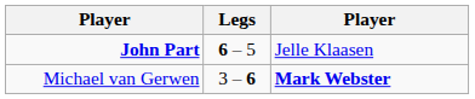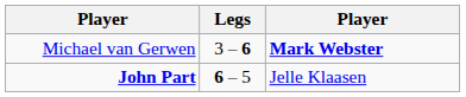 <table class=wikitable style="text-align:center">
 <tr>
 <th width=163>Player</th>
 <th width=50>Legs</th>
 <th width=163>Player</th>
 </tr>
 <tr align=left>
+<td align=right><a href='#'>Michael van Gerwen</a> </td>
+<td align=center>3 – <strong>6</strong></td>
+<td> <strong><a href='#'>Mark Webster</a></strong></td>
+</tr>
+<tr align=left>
 <td align=right><strong><a href='#'>John Part</a></strong> </td>
 <td align=center><strong>6</strong> – 5</td>
 <td> <a href='#'>Jelle Klaasen</a></td>
 </tr>
-<tr align=left>
-<td align=right><a href='#'>Michael van Gerwen</a> </td>
-<td align=center>3 – <strong>6</strong></td>
-<td> <strong><a href='#'>Mark Webster</a></strong></td>
-</tr>
 </table>
